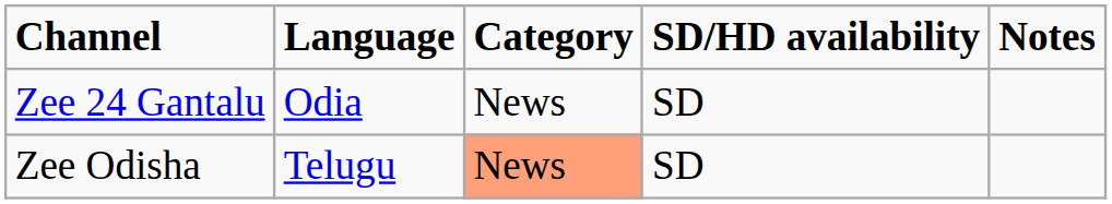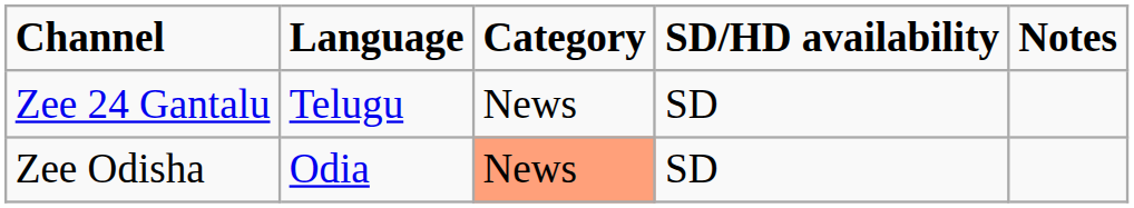 <table class="wikitable" style="text-align:middle;">
 <tr>
 <td><strong>Channel</strong></td>
 <td><strong>Language</strong></td>
 <td><strong>Category</strong></td>
 <td><strong>SD/HD availability</strong></td>
 <td><strong>Notes</strong></td>
 </tr>
 <tr>
 <td><a href='#'>Zee 24 Gantalu</a></td>
-<td><a href='#'>Odia</a></td>
+<td><a href='#'>Telugu</a></td>
 <td>News</td>
 <td>SD</td>
 <td></td>
 </tr>
 <tr>
 <td>Zee Odisha</td>
-<td><a href='#'>Telugu</a></td>
+<td><a href='#'>Odia</a></td>
 <td style="background: lightsalmon;">News</td>
 <td>SD</td>
 <td></td>
 </tr>
 </table>
